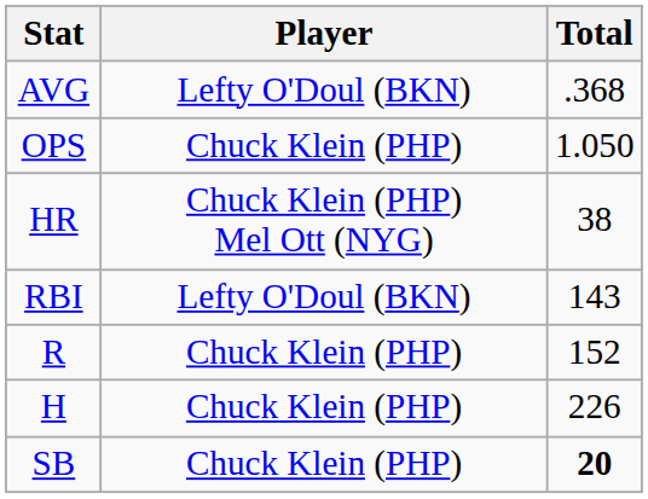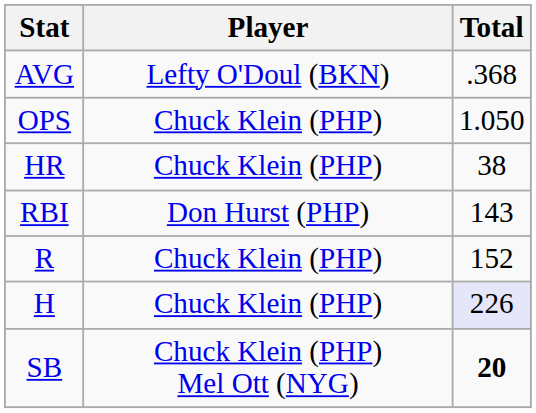 <table class="wikitable" style="text-align:center;">
 <tr>
 <th style="width:15%;">Stat</th>
 <th>Player</th>
 <th style="width:15%;">Total</th>
 </tr>
 <tr>
 <td><a href='#'>AVG</a></td>
 <td><a href='#'>Lefty O'Doul</a> (<a href='#'>BKN</a>)</td>
 <td>.368</td>
 </tr>
 <tr>
 <td><a href='#'>OPS</a></td>
 <td><a href='#'>Chuck Klein</a> (<a href='#'>PHP</a>)</td>
 <td>1.050</td>
 </tr>
 <tr>
 <td><a href='#'>HR</a></td>
-<td><a href='#'>Chuck Klein</a> (<a href='#'>PHP</a>)<br><a href='#'>Mel Ott</a> (<a href='#'>NYG</a>)</td>
+<td><a href='#'>Chuck Klein</a> (<a href='#'>PHP</a>)</td>
 <td>38</td>
 </tr>
 <tr>
 <td><a href='#'>RBI</a></td>
-<td><a href='#'>Lefty O'Doul</a> (<a href='#'>BKN</a>)</td>
+<td><a href='#'>Don Hurst</a> (<a href='#'>PHP</a>)</td>
 <td>143</td>
 </tr>
 <tr>
 <td><a href='#'>R</a></td>
 <td><a href='#'>Chuck Klein</a> (<a href='#'>PHP</a>)</td>
 <td>152</td>
 </tr>
 <tr>
 <td><a href='#'>H</a></td>
 <td><a href='#'>Chuck Klein</a> (<a href='#'>PHP</a>)</td>
-<td>226</td>
+<td style="background: lavender;">226</td>
 </tr>
 <tr>
 <td><a href='#'>SB</a></td>
-<td><a href='#'>Chuck Klein</a> (<a href='#'>PHP</a>)</td>
+<td><a href='#'>Chuck Klein</a> (<a href='#'>PHP</a>)<br><a href='#'>Mel Ott</a> (<a href='#'>NYG</a>)</td>
 <td><strong>20</strong></td>
 </tr>
 </table>
